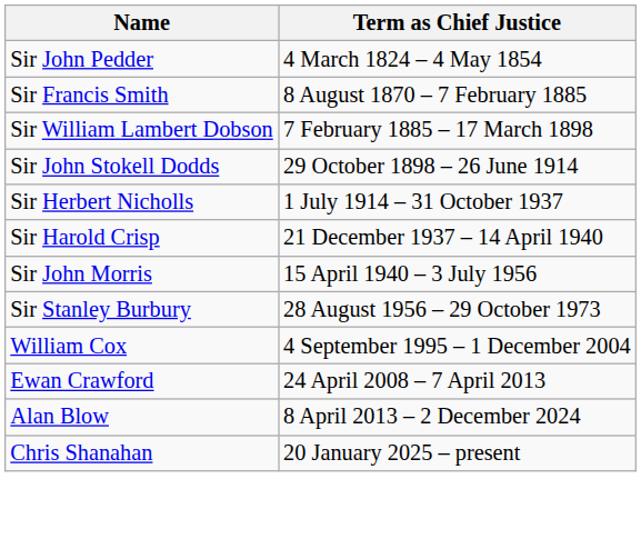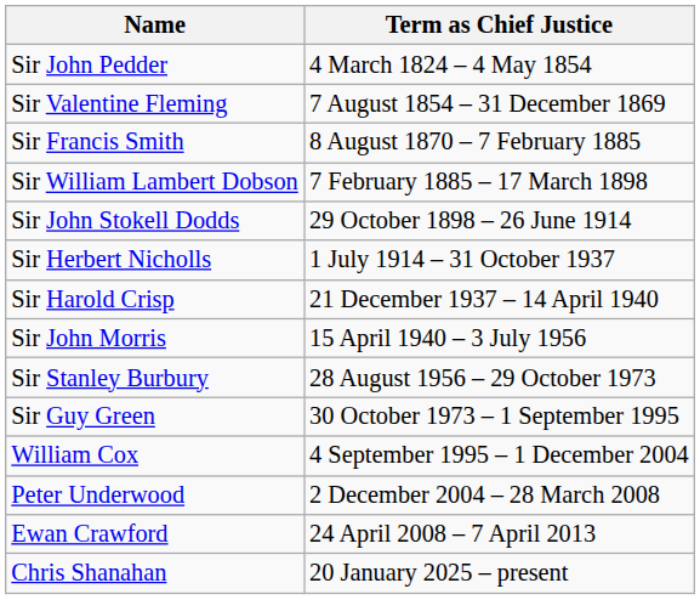 <table class="wikitable">
 <tr>
 <th>Name</th>
 <th>Term as Chief Justice</th>
 </tr>
 <tr>
 <td>Sir <a href='#'>John Pedder</a></td>
 <td>4 March 1824 – 4 May 1854</td>
+</tr>
+<tr>
+<td>Sir <a href='#'>Valentine Fleming</a></td>
+<td>7 August 1854 – 31 December 1869</td>
 </tr>
 <tr>
 <td>Sir <a href='#'>Francis Smith</a></td>
 <td>8 August 1870 – 7 February 1885</td>
 </tr>
 <tr>
 <td>Sir <a href='#'>William Lambert Dobson</a></td>
 <td>7 February 1885 – 17 March 1898</td>
 </tr>
 <tr>
 <td>Sir <a href='#'>John Stokell Dodds</a></td>
 <td>29 October 1898 – 26 June 1914</td>
 </tr>
 <tr>
 <td>Sir <a href='#'>Herbert Nicholls</a></td>
 <td>1 July 1914 – 31 October 1937</td>
 </tr>
 <tr>
 <td>Sir <a href='#'>Harold Crisp</a></td>
 <td>21 December 1937 – 14 April 1940</td>
 </tr>
 <tr>
 <td>Sir <a href='#'>John Morris</a></td>
 <td>15 April 1940 – 3 July 1956</td>
 </tr>
 <tr>
 <td>Sir <a href='#'>Stanley Burbury</a></td>
 <td>28 August 1956 – 29 October 1973</td>
 </tr>
 <tr>
+<td>Sir <a href='#'>Guy Green</a></td>
+<td>30 October 1973 – 1 September 1995</td>
+</tr>
+<tr>
 <td><a href='#'>William Cox</a></td>
 <td>4 September 1995 – 1 December 2004</td>
+</tr>
+<tr>
+<td><a href='#'>Peter Underwood</a></td>
+<td>2 December 2004 – 28 March 2008</td>
 </tr>
 <tr>
 <td><a href='#'>Ewan Crawford</a></td>
 <td>24 April 2008 – 7 April 2013</td>
 </tr>
 <tr>
-<td><a href='#'>Alan Blow</a></td>
-<td>8 April 2013 – 2 December 2024</td>
-</tr>
-<tr>
 <td><a href='#'>Chris Shanahan</a></td>
 <td>20 January 2025 – present</td>
 </tr>
 </table>
